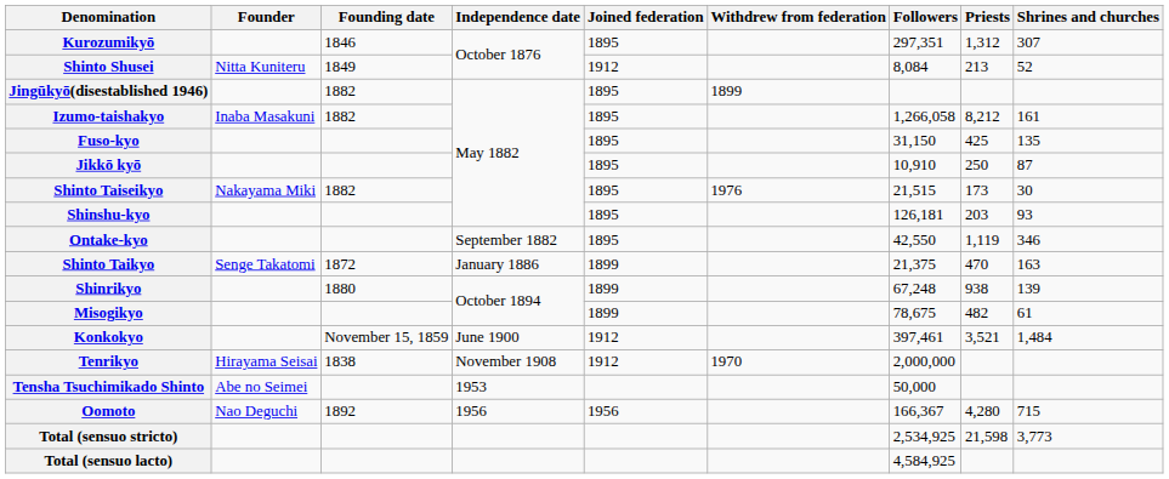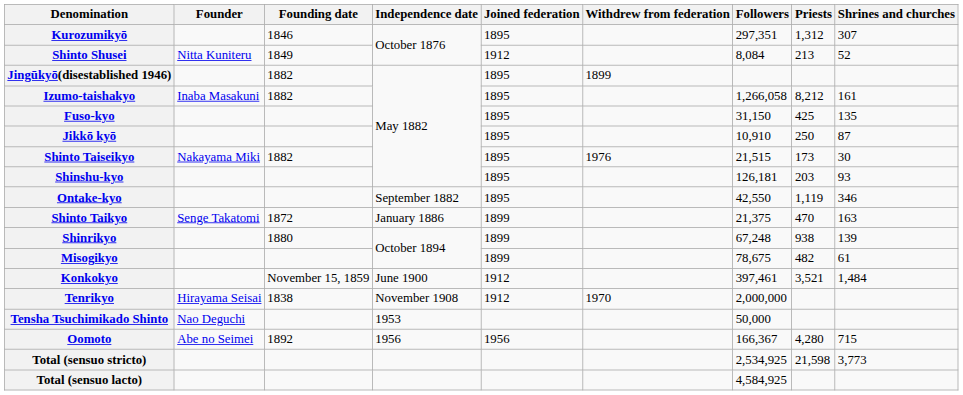 <table class="wikitable sortable">
 <tr>
 <th data-sort-type="text">Denomination</th>
 <th data-sort-type="text">Founder</th>
 <th>Founding date</th>
 <th data-sort-type="date">Independence date</th>
 <th>Joined federation</th>
 <th>Withdrew from federation</th>
 <th data-sort-type="number">Followers</th>
 <th data-sort-type="number">Priests</th>
 <th data-sort-type="number">Shrines and churches</th>
 </tr>
 <tr>
 <th><a href='#'>Kurozumikyō</a></th>
 <td></td>
 <td>1846</td>
 <td rowspan="2">October 1876</td>
 <td>1895</td>
 <td></td>
 <td>297,351</td>
 <td>1,312</td>
 <td>307</td>
 </tr>
 <tr>
 <th><a href='#'>Shinto Shusei</a></th>
 <td><a href='#'>Nitta Kuniteru</a></td>
 <td>1849</td>
 <td>1912</td>
 <td></td>
 <td>8,084</td>
 <td>213</td>
 <td>52</td>
 </tr>
 <tr>
 <th><a href='#'>Jingūkyō</a>(disestablished 1946)</th>
 <td></td>
 <td>1882</td>
 <td rowspan="6">May 1882</td>
 <td>1895</td>
 <td 1899>1899</td>
 <td></td>
 <td></td>
 <td></td>
 </tr>
 <tr>
 <th><a href='#'>Izumo-taishakyo</a></th>
 <td><a href='#'>Inaba Masakuni</a></td>
 <td>1882</td>
 <td>1895</td>
 <td></td>
 <td>1,266,058</td>
 <td>8,212</td>
 <td>161</td>
 </tr>
 <tr>
 <th><a href='#'>Fuso-kyo</a></th>
 <td></td>
 <td></td>
 <td>1895</td>
 <td></td>
 <td>31,150</td>
 <td>425</td>
 <td>135</td>
 </tr>
 <tr>
 <th><a href='#'>Jikkō kyō</a></th>
 <td></td>
 <td></td>
 <td>1895</td>
 <td></td>
 <td>10,910</td>
 <td>250</td>
 <td>87</td>
 </tr>
 <tr>
 <th><a href='#'>Shinto Taiseikyo</a></th>
 <td><a href='#'>Nakayama Miki</a></td>
 <td>1882</td>
 <td>1895</td>
 <td>1976</td>
 <td>21,515</td>
 <td>173</td>
 <td>30</td>
 </tr>
 <tr>
 <th><a href='#'>Shinshu-kyo</a></th>
 <td></td>
 <td></td>
 <td>1895</td>
 <td></td>
 <td>126,181</td>
 <td>203</td>
 <td>93</td>
 </tr>
 <tr>
 <th><a href='#'>Ontake-kyo</a></th>
 <td></td>
 <td></td>
 <td>September 1882</td>
 <td>1895</td>
 <td></td>
 <td>42,550</td>
 <td>1,119</td>
 <td>346</td>
 </tr>
 <tr>
 <th><a href='#'>Shinto Taikyo</a></th>
 <td><a href='#'>Senge Takatomi</a></td>
 <td>1872</td>
 <td>January 1886</td>
 <td>1899</td>
 <td></td>
 <td>21,375</td>
 <td>470</td>
 <td>163</td>
 </tr>
 <tr>
 <th><a href='#'>Shinrikyo</a></th>
 <td></td>
 <td>1880</td>
 <td rowspan="2">October 1894</td>
 <td>1899</td>
 <td></td>
 <td>67,248</td>
 <td>938</td>
 <td>139</td>
 </tr>
 <tr>
 <th><a href='#'>Misogikyo</a></th>
 <td></td>
 <td></td>
 <td>1899</td>
 <td></td>
 <td>78,675</td>
 <td>482</td>
 <td>61</td>
 </tr>
 <tr>
 <th><a href='#'>Konkokyo</a></th>
 <td></td>
 <td>November 15, 1859</td>
 <td>June 1900</td>
 <td>1912</td>
 <td></td>
 <td>397,461</td>
 <td>3,521</td>
 <td>1,484</td>
 </tr>
 <tr>
 <th><a href='#'>Tenrikyo</a></th>
 <td><a href='#'>Hirayama Seisai</a></td>
 <td>1838</td>
 <td>November 1908</td>
 <td>1912</td>
 <td>1970</td>
 <td>2,000,000</td>
 <td></td>
 <td></td>
 </tr>
 <tr>
 <th><a href='#'>Tensha Tsuchimikado Shinto</a></th>
-<td><a href='#'>Abe no Seimei</a></td>
+<td><a href='#'>Nao Deguchi</a></td>
 <td></td>
 <td>1953</td>
 <td></td>
 <td></td>
 <td>50,000</td>
 <td></td>
 <td></td>
 </tr>
 <tr>
 <th><a href='#'>Oomoto</a></th>
-<td><a href='#'>Nao Deguchi</a></td>
+<td><a href='#'>Abe no Seimei</a></td>
 <td>1892</td>
 <td>1956</td>
 <td>1956</td>
 <td></td>
 <td>166,367</td>
 <td>4,280</td>
 <td>715</td>
 </tr>
 <tr>
 <th>Total (sensuo stricto)</th>
 <td></td>
 <td></td>
 <td></td>
 <td></td>
 <td></td>
 <td>2,534,925</td>
 <td>21,598</td>
 <td>3,773</td>
 </tr>
 <tr>
 <th>Total (sensuo lacto)</th>
 <td></td>
 <td></td>
 <td></td>
 <td></td>
 <td></td>
 <td>4,584,925</td>
 <td></td>
 <td></td>
 </tr>
 </table>
